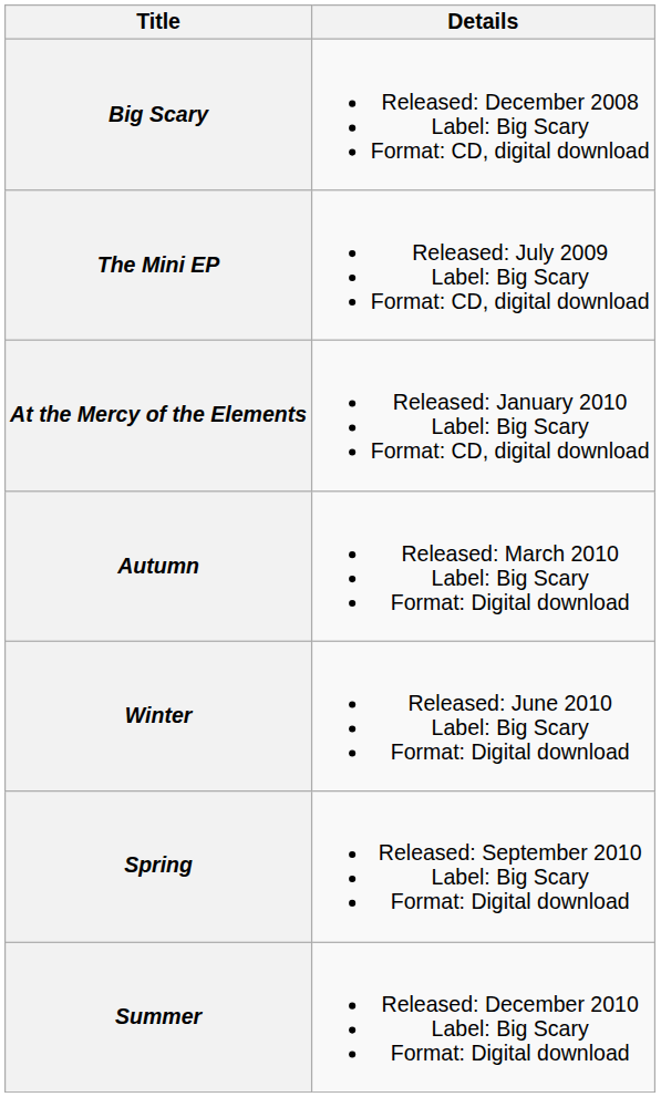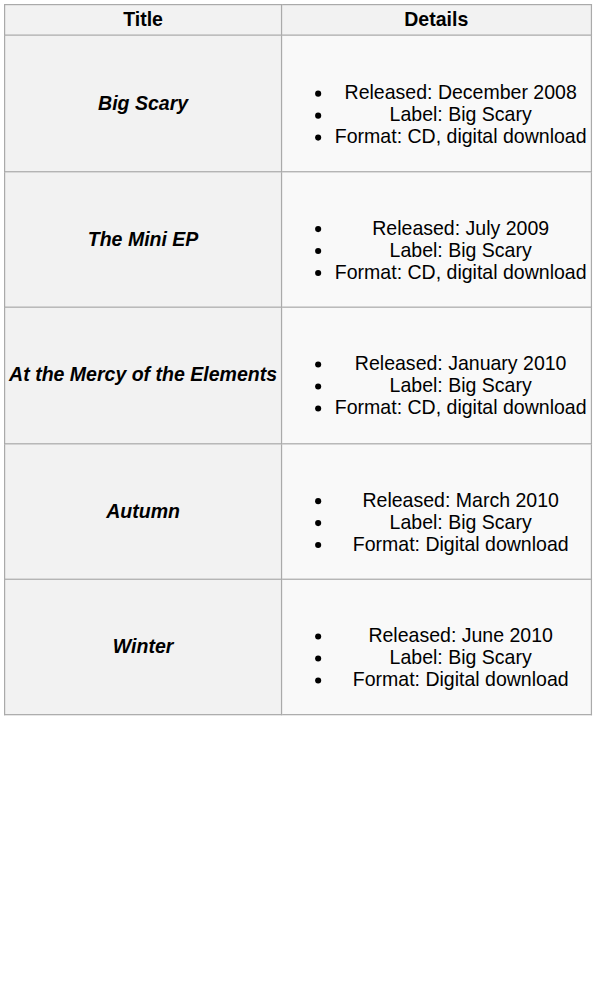 <table class="wikitable plainrowheaders" style="text-align:center;">
 <tr>
 <th>Title</th>
 <th>Details</th>
 </tr>
 <tr>
 <th scope="row"><em>Big Scary</em></th>
 <td><br><ul><li>Released: December 2008</li><li>Label: Big Scary</li><li>Format: CD, digital download</li></ul></td>
 </tr>
 <tr>
 <th scope="row"><em>The Mini EP</em></th>
 <td><br><ul><li>Released: July 2009</li><li>Label: Big Scary</li><li>Format: CD, digital download</li></ul></td>
 </tr>
 <tr>
 <th scope="row"><em>At the Mercy of the Elements</em></th>
 <td><br><ul><li>Released: January 2010</li><li>Label: Big Scary</li><li>Format: CD, digital download</li></ul></td>
 </tr>
 <tr>
 <th scope="row"><em>Autumn</em></th>
 <td><br><ul><li>Released: March 2010</li><li>Label: Big Scary</li><li>Format: Digital download</li></ul></td>
 </tr>
 <tr>
 <th scope="row"><em>Winter</em></th>
 <td><br><ul><li>Released: June 2010</li><li>Label: Big Scary</li><li>Format: Digital download</li></ul></td>
 </tr>
-<tr>
-<th scope="row"><em>Spring</em></th>
-<td><br><ul><li>Released: September 2010</li><li>Label: Big Scary</li><li>Format: Digital download</li></ul></td>
-</tr>
-<tr>
-<th scope="row"><em>Summer</em></th>
-<td><br><ul><li>Released: December 2010</li><li>Label: Big Scary</li><li>Format: Digital download</li></ul></td>
-</tr>
 </table>
